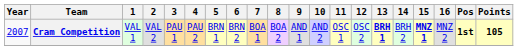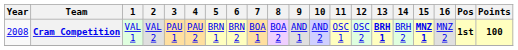 <table class="wikitable" style="text-align:center; font-size:85%">
 <tr>
 <th>Year</th>
 <th>Team</th>
 <th>1</th>
 <th>2</th>
 <th>3</th>
 <th>4</th>
 <th>5</th>
 <th>6</th>
 <th>7</th>
 <th>8</th>
 <th>9</th>
 <th>10</th>
 <th>11</th>
 <th>12</th>
 <th>13</th>
 <th>14</th>
 <th>15</th>
 <th>16</th>
 <th>Pos</th>
 <th>Points</th>
 </tr>
 <tr>
-<td><a href='#'>2007</a></td>
+<td><a href='#'>2008</a></td>
 <th nowrap><a href='#'>Cram Competition</a></th>
 <td style="background:#dfffdf;"><a href='#'>VAL<br>1</a><br></td>
 <td style="background:#dfdfdf;"><a href='#'>VAL<br>2</a><br></td>
 <td style="background:#ffdf9f;"><a href='#'>PAU<br>1</a><br></td>
 <td style="background:#ffdf9f;"><a href='#'>PAU<br>2</a><br></td>
 <td style="background:#ffffbf;"><a href='#'>BRN<br>1</a><br></td>
 <td style="background:#ffffbf;"><a href='#'>BRN<br>2</a><br></td>
 <td style="background:#ffdf9f;"><a href='#'>BOA<br>1</a><br></td>
 <td style="background:#efcfff;"><a href='#'>BOA<br>2</a><br></td>
 <td style="background:#dfdfdf;"><a href='#'>AND<br>1</a><br></td>
 <td style="background:#cfcfff;"><a href='#'>AND<br>2</a><br></td>
 <td style="background:#ffffbf;"><a href='#'>OSC<br>1</a><br></td>
 <td style="background:#dfffdf;"><a href='#'>OSC<br>2</a><br></td>
 <td style="background:#ffffbf;"><strong><a href='#'>BRH<br>1</a></strong><br></td>
 <td style="background:#dfffdf;"><a href='#'>BRH<br>2</a><br></td>
 <td style="background:#ffffbf;"><strong><a href='#'>MNZ<br>1</a><br></strong></td>
 <td style="background:#dfdfdf;"><a href='#'>MNZ<br>2</a><br></td>
 <th style="background:#ffffbf;">1st</th>
-<th style="background:#ffffbf;">105</th>
+<th style="background:#ffffbf;">100</th>
 </tr>
 <tr>
 </tr>
 </table>
